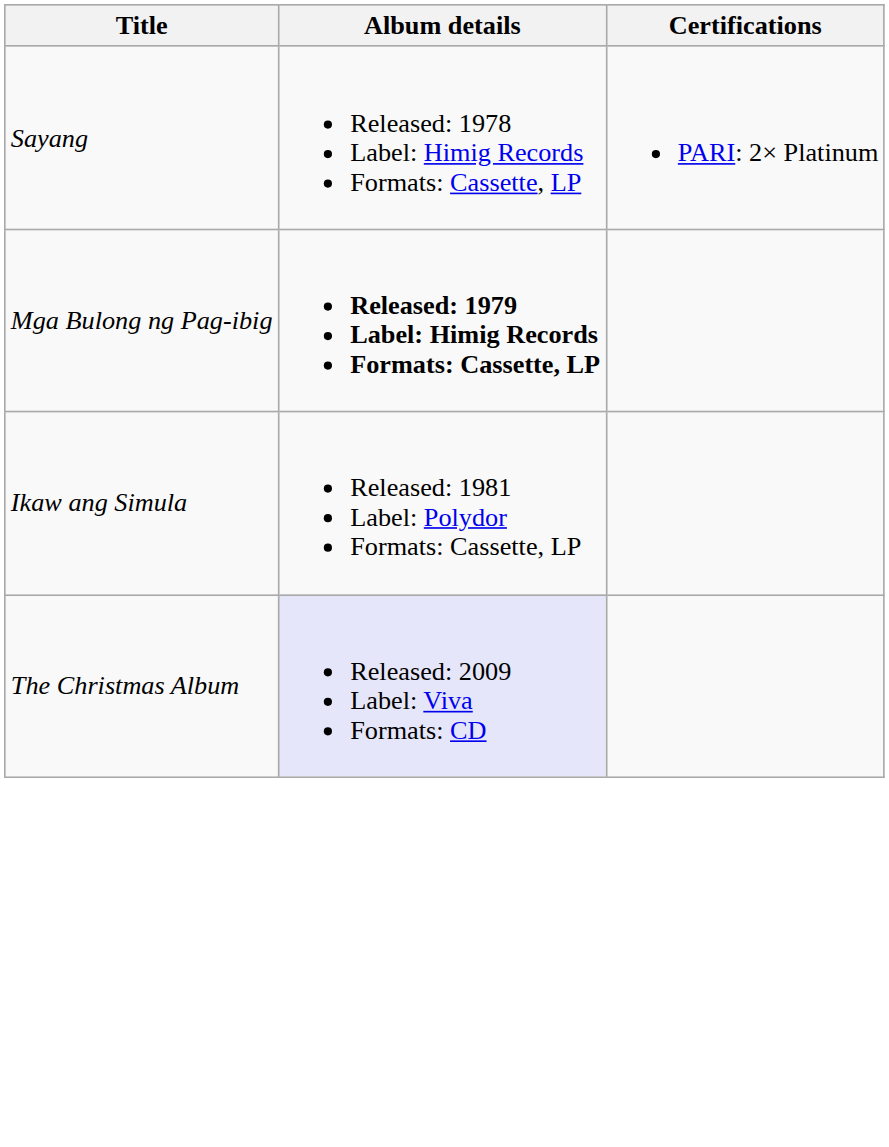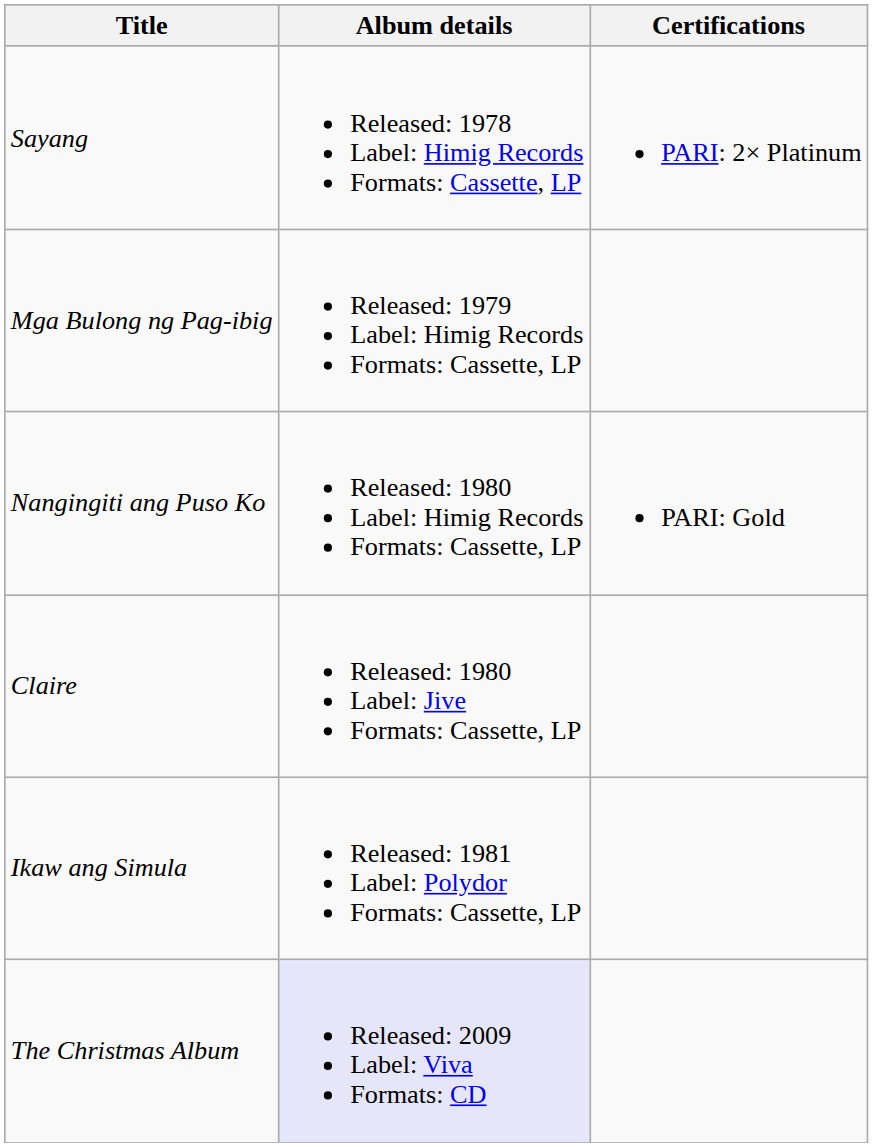 <table class="wikitable">
 <tr>
 <th>Title</th>
 <th>Album details</th>
 <th>Certifications</th>
 </tr>
 <tr>
 <td><em>Sayang</em></td>
 <td><br><ul><li>Released: 1978</li><li>Label: <a href='#'>Himig Records</a></li><li>Formats: <a href='#'>Cassette</a>, <a href='#'>LP</a></li></ul></td>
 <td><br><ul><li><a href='#'>PARI</a>: 2× Platinum</li></ul></td>
 </tr>
 <tr>
 <td><em>Mga Bulong ng Pag-ibig</em></td>
-<td><strong><br><ul><li>Released: 1979</li><li>Label: Himig Records</li><li>Formats: Cassette, LP</li></ul></strong></td>
+<td><br><ul><li>Released: 1979</li><li>Label: Himig Records</li><li>Formats: Cassette, LP</li></ul></td>
+<td></td>
+</tr>
+<tr>
+<td><em>Nangingiti ang Puso Ko</em></td>
+<td><br><ul><li>Released: 1980</li><li>Label: Himig Records</li><li>Formats: Cassette, LP</li></ul></td>
+<td><br><ul><li>PARI: Gold</li></ul></td>
+</tr>
+<tr>
+<td><em>Claire</em></td>
+<td><br><ul><li>Released: 1980</li><li>Label: <a href='#'>Jive</a></li><li>Formats: Cassette, LP</li></ul></td>
 <td></td>
 </tr>
 <tr>
 <td><em>Ikaw ang Simula</em></td>
 <td><br><ul><li>Released: 1981</li><li>Label: <a href='#'>Polydor</a></li><li>Formats: Cassette, LP</li></ul></td>
 <td></td>
 </tr>
 <tr>
 <td><em>The Christmas Album</em></td>
 <td style="background: lavender;"><br><ul><li>Released: 2009</li><li>Label: <a href='#'>Viva</a></li><li>Formats: <a href='#'>CD</a></li></ul></td>
 <td></td>
 </tr>
 </table>
